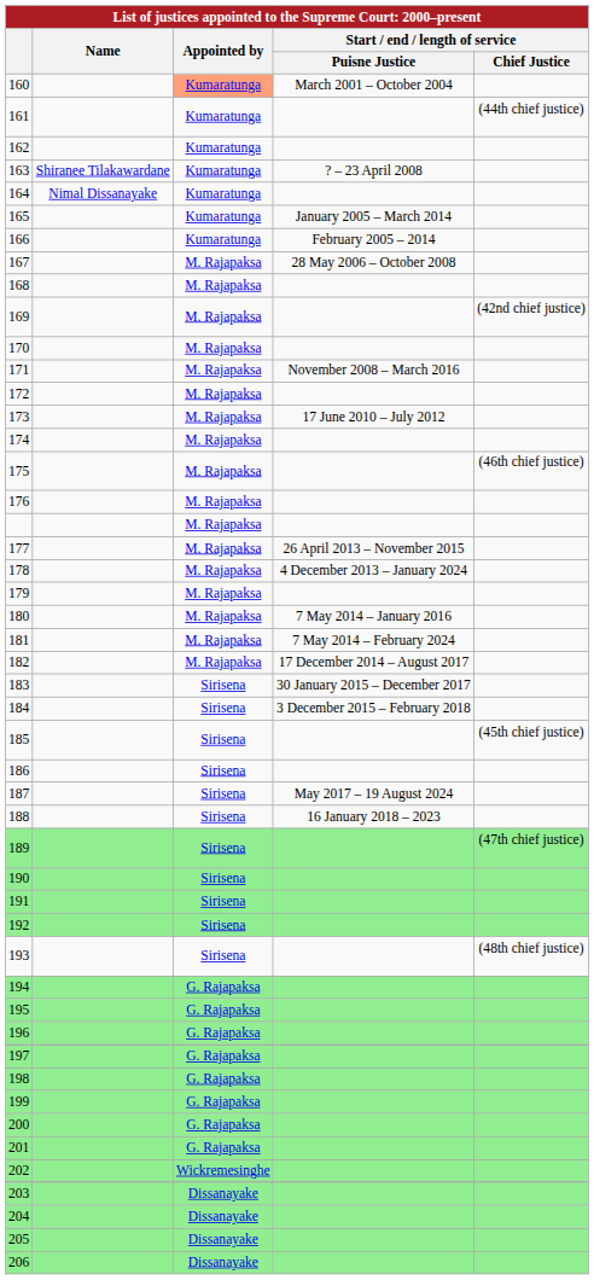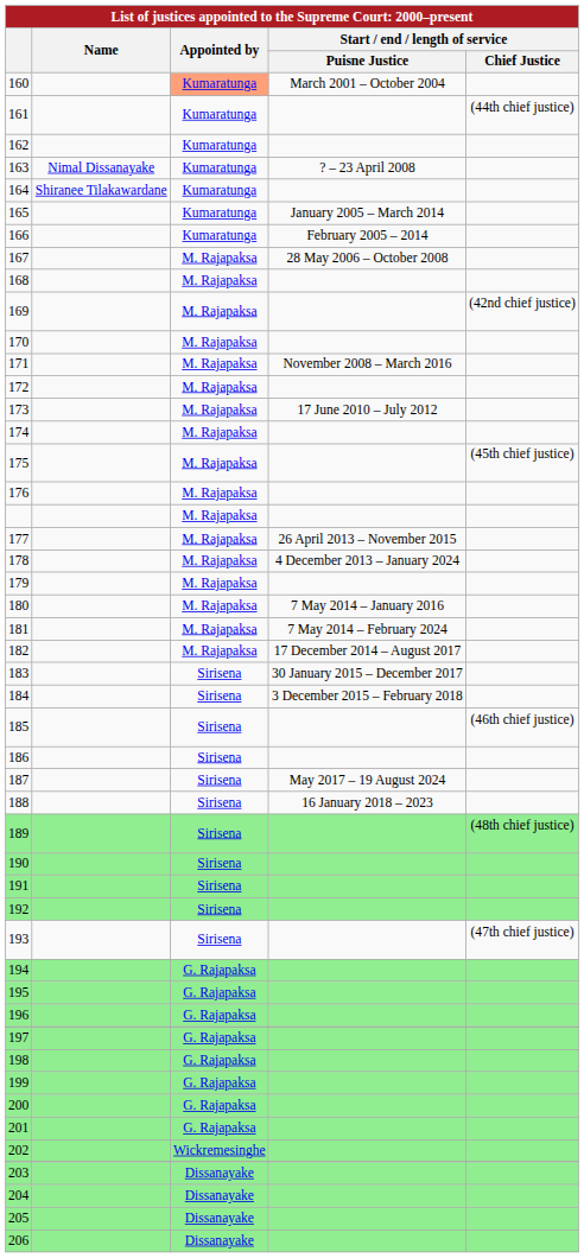 <table class="wikitable sortable sticky-header-multi mw-collapsible" style="font-size:90%; text-align:center">
 <tr>
 <th colspan=5 style="color:#FFF; background:#AE1C23;">List of justices appointed to the Supreme Court: 2000–present</th>
 </tr>
 <tr>
 <th rowspan=2></th>
 <th rowspan=2>Name</th>
 <th rowspan=2>Appointed by</th>
 <th colspan=2>Start / end / length of service</th>
 </tr>
 <tr>
 <th class="unsortable">Puisne Justice</th>
 <th class="unsortable">Chief Justice</th>
 </tr>
 <tr>
 <td>160</td>
 <td></td>
 <td style="background: lightsalmon;"><a href='#'>Kumaratunga</a></td>
 <td>March 2001 – October 2004</td>
 <td></td>
 </tr>
 <tr>
 <td>161</td>
 <td></td>
 <td><a href='#'>Kumaratunga</a></td>
 <td> <br> </td>
 <td>(44th chief justice) <br>  <br> </td>
 </tr>
 <tr>
 <td>162</td>
 <td></td>
 <td><a href='#'>Kumaratunga</a></td>
 <td> <br> </td>
 <td></td>
 </tr>
 <tr>
 <td>163</td>
-<td><a href='#'>Shiranee Tilakawardane</a></td>
+<td><a href='#'>Nimal Dissanayake</a></td>
 <td><a href='#'>Kumaratunga</a></td>
 <td>? – 23 April 2008</td>
 <td></td>
 </tr>
 <tr>
 <td>164</td>
-<td><a href='#'>Nimal Dissanayake</a></td>
+<td><a href='#'>Shiranee Tilakawardane</a></td>
 <td><a href='#'>Kumaratunga</a></td>
 <td> <br> </td>
 <td></td>
 </tr>
 <tr>
 <td>165</td>
 <td></td>
 <td><a href='#'>Kumaratunga</a></td>
 <td>January 2005 – March 2014</td>
 <td></td>
 </tr>
 <tr>
 <td>166</td>
 <td></td>
 <td><a href='#'>Kumaratunga</a></td>
 <td>February 2005 – 2014</td>
 <td></td>
 </tr>
 <tr>
 <td>167</td>
 <td></td>
 <td><a href='#'>M. Rajapaksa</a></td>
 <td>28 May 2006 – October 2008</td>
 <td></td>
 </tr>
 <tr>
 <td>168</td>
 <td></td>
 <td><a href='#'>M. Rajapaksa</a></td>
 <td></td>
 <td></td>
 </tr>
 <tr>
 <td>169</td>
 <td></td>
 <td><a href='#'>M. Rajapaksa</a></td>
 <td> <br> </td>
 <td>(42nd chief justice) <br>  <br> </td>
 </tr>
 <tr>
 <td>170</td>
 <td></td>
 <td><a href='#'>M. Rajapaksa</a></td>
 <td> <br> </td>
 <td></td>
 </tr>
 <tr>
 <td>171</td>
 <td></td>
 <td><a href='#'>M. Rajapaksa</a></td>
 <td>November 2008 – March 2016</td>
 <td></td>
 </tr>
 <tr>
 <td>172</td>
 <td></td>
 <td><a href='#'>M. Rajapaksa</a></td>
 <td> <br> </td>
 <td></td>
 </tr>
 <tr>
 <td>173</td>
 <td></td>
 <td><a href='#'>M. Rajapaksa</a></td>
 <td>17 June 2010 – July 2012</td>
 <td></td>
 </tr>
 <tr>
 <td>174</td>
 <td></td>
 <td><a href='#'>M. Rajapaksa</a></td>
 <td> <br> </td>
 <td></td>
 </tr>
 <tr>
 <td>175</td>
 <td></td>
 <td><a href='#'>M. Rajapaksa</a></td>
 <td> <br> </td>
-<td>(46th chief justice) <br>  <br> </td>
+<td>(45th chief justice) <br>  <br> </td>
 </tr>
 <tr>
 <td>176</td>
 <td></td>
 <td><a href='#'>M. Rajapaksa</a></td>
 <td> <br> </td>
 <td></td>
 </tr>
 <tr>
 <td></td>
 <td></td>
 <td><a href='#'>M. Rajapaksa</a></td>
 <td></td>
 <td> <br> </td>
 </tr>
 <tr>
 <td>177</td>
 <td></td>
 <td><a href='#'>M. Rajapaksa</a></td>
 <td>26 April 2013 – November 2015</td>
 <td></td>
 </tr>
 <tr>
 <td>178</td>
 <td></td>
 <td><a href='#'>M. Rajapaksa</a></td>
 <td>4 December 2013 – January 2024</td>
 <td></td>
 </tr>
 <tr>
 <td>179</td>
 <td></td>
 <td><a href='#'>M. Rajapaksa</a></td>
 <td> <br> </td>
 <td></td>
 </tr>
 <tr>
 <td>180</td>
 <td></td>
 <td><a href='#'>M. Rajapaksa</a></td>
 <td>7 May 2014 – January 2016</td>
 <td></td>
 </tr>
 <tr>
 <td>181</td>
 <td></td>
 <td><a href='#'>M. Rajapaksa</a></td>
 <td>7 May 2014 – February 2024</td>
 <td></td>
 </tr>
 <tr>
 <td>182</td>
 <td></td>
 <td><a href='#'>M. Rajapaksa</a></td>
 <td>17 December 2014 – August 2017</td>
 <td></td>
 </tr>
 <tr>
 <td>183</td>
 <td></td>
 <td><a href='#'>Sirisena</a></td>
 <td>30 January 2015 – December 2017</td>
 <td></td>
 </tr>
 <tr>
 <td>184</td>
 <td></td>
 <td><a href='#'>Sirisena</a></td>
 <td>3 December 2015 – February 2018</td>
 <td></td>
 </tr>
 <tr>
 <td>185</td>
 <td></td>
 <td><a href='#'>Sirisena</a></td>
 <td> <br> </td>
-<td>(45th chief justice) <br>  <br> </td>
+<td>(46th chief justice) <br>  <br> </td>
 </tr>
 <tr>
 <td>186</td>
 <td></td>
 <td><a href='#'>Sirisena</a></td>
 <td> <br> </td>
 <td></td>
 </tr>
 <tr>
 <td>187</td>
 <td></td>
 <td><a href='#'>Sirisena</a></td>
 <td>May 2017 – 19 August 2024</td>
 <td></td>
 </tr>
 <tr>
 <td>188</td>
 <td></td>
 <td><a href='#'>Sirisena</a></td>
 <td>16 January 2018 – 2023</td>
 <td></td>
 </tr>
 <tr style="background:#90EE90;">
 <td>189</td>
 <td></td>
 <td><a href='#'>Sirisena</a></td>
 <td> <br> </td>
-<td>(47th chief justice) <br>  <br> </td>
+<td>(48th chief justice) <br>  <br> </td>
 </tr>
 <tr style="background:#90EE90;">
 <td>190</td>
 <td></td>
 <td><a href='#'>Sirisena</a></td>
 <td> <br> </td>
 <td></td>
 </tr>
 <tr style="background:#90EE90;">
 <td>191</td>
 <td></td>
 <td><a href='#'>Sirisena</a></td>
 <td> <br> </td>
 <td></td>
 </tr>
 <tr style="background:#90EE90;">
 <td>192</td>
 <td></td>
 <td><a href='#'>Sirisena</a></td>
 <td> <br> </td>
 <td></td>
 </tr>
 <tr>
 <td>193</td>
 <td></td>
 <td><a href='#'>Sirisena</a></td>
 <td></td>
-<td>(48th chief justice) <br>  <br> </td>
+<td>(47th chief justice) <br>  <br> </td>
 </tr>
 <tr style="background:#90EE90;">
 <td>194</td>
 <td></td>
 <td><a href='#'>G. Rajapaksa</a></td>
 <td> <br> </td>
 <td></td>
 </tr>
 <tr style="background:#90EE90;">
 <td>195</td>
 <td></td>
 <td><a href='#'>G. Rajapaksa</a></td>
 <td> <br> </td>
 <td></td>
 </tr>
 <tr style="background:#90EE90;">
 <td>196</td>
 <td></td>
 <td><a href='#'>G. Rajapaksa</a></td>
 <td> <br> </td>
 <td></td>
 </tr>
 <tr>
 </tr>
 <tr style="background:#90EE90;">
 <td>197</td>
 <td></td>
 <td><a href='#'>G. Rajapaksa</a></td>
 <td> <br> </td>
 <td></td>
 </tr>
 <tr style="background:#90EE90;">
 <td>198</td>
 <td></td>
 <td><a href='#'>G. Rajapaksa</a></td>
 <td> <br> </td>
 <td></td>
 </tr>
 <tr style="background:#90EE90;">
 <td>199</td>
 <td></td>
 <td><a href='#'>G. Rajapaksa</a></td>
 <td> <br> </td>
 <td></td>
 </tr>
 <tr style="background:#90EE90;">
 <td>200</td>
 <td></td>
 <td><a href='#'>G. Rajapaksa</a></td>
 <td> <br> </td>
 <td></td>
 </tr>
 <tr style="background:#90EE90;">
 <td>201</td>
 <td></td>
 <td><a href='#'>G. Rajapaksa</a></td>
 <td> <br> </td>
 <td></td>
 </tr>
 <tr style="background:#90EE90;">
 <td>202</td>
 <td></td>
 <td><a href='#'>Wickremesinghe</a></td>
 <td> <br> </td>
 <td></td>
 </tr>
 <tr>
 </tr>
 <tr style="background:#90EE90;">
 <td>203</td>
 <td></td>
 <td><a href='#'>Dissanayake</a></td>
 <td> <br> </td>
 <td></td>
 </tr>
 <tr style="background:#90EE90;">
 <td>204</td>
 <td></td>
 <td><a href='#'>Dissanayake</a></td>
 <td> <br> </td>
 <td></td>
 </tr>
 <tr style="background:#90EE90;">
 <td>205</td>
 <td></td>
 <td><a href='#'>Dissanayake</a></td>
 <td> <br> </td>
 <td></td>
 </tr>
 <tr style="background:#90EE90;">
 <td>206</td>
 <td></td>
 <td><a href='#'>Dissanayake</a></td>
 <td> <br> </td>
 <td></td>
 </tr>
 </table>
